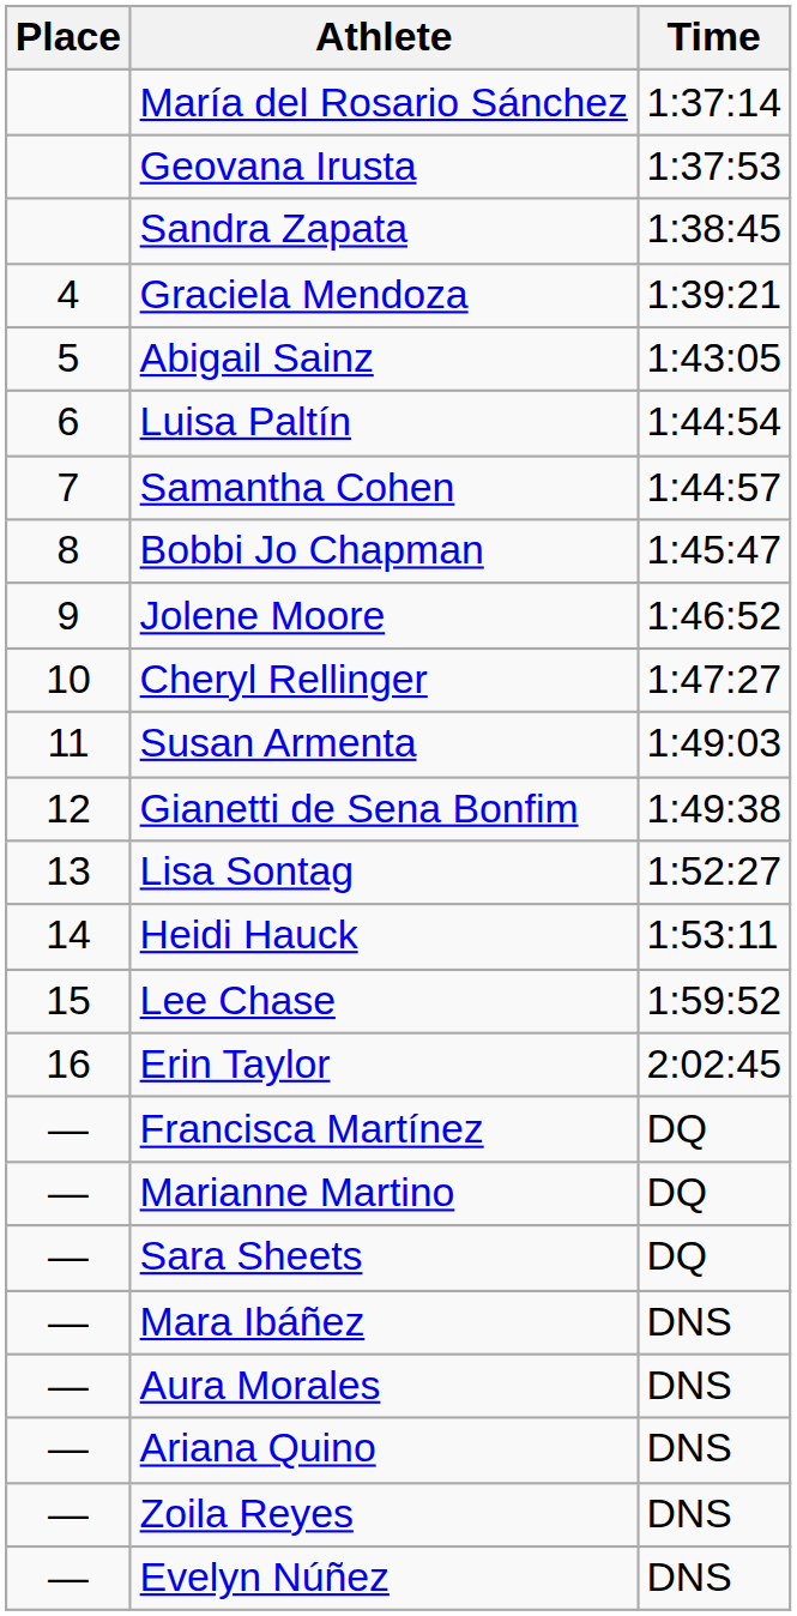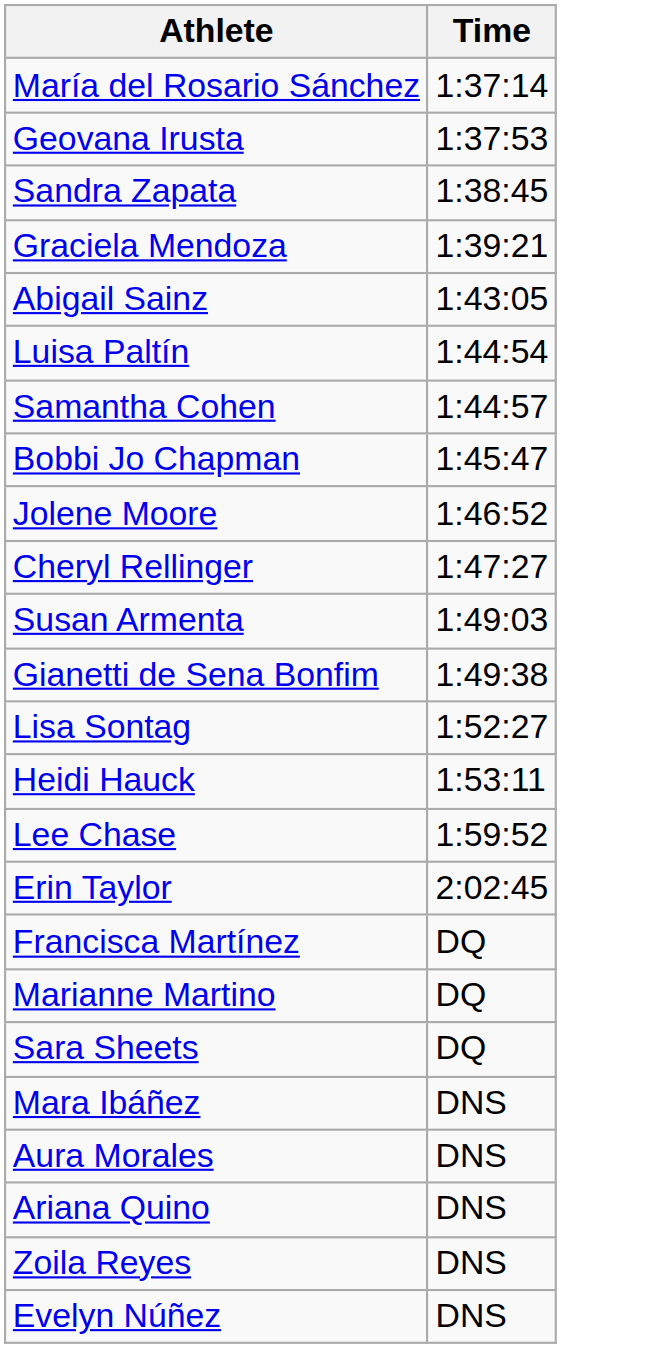 <table class=wikitable>
 <tr>
-<th>Place</th>
 <th>Athlete</th>
 <th>Time</th>
 </tr>
 <tr>
-<td align=center></td>
 <td><a href='#'>María del Rosario Sánchez</a> </td>
 <td>1:37:14</td>
 </tr>
 <tr>
-<td align=center></td>
 <td><a href='#'>Geovana Irusta</a> </td>
 <td>1:37:53</td>
 </tr>
 <tr>
-<td align=center></td>
 <td><a href='#'>Sandra Zapata</a> </td>
 <td>1:38:45</td>
 </tr>
 <tr>
-<td align=center>4</td>
 <td><a href='#'>Graciela Mendoza</a> </td>
 <td>1:39:21</td>
 </tr>
 <tr>
-<td align=center>5</td>
 <td><a href='#'>Abigail Sainz</a> </td>
 <td>1:43:05</td>
 </tr>
 <tr>
-<td align=center>6</td>
 <td><a href='#'>Luisa Paltín</a> </td>
 <td>1:44:54</td>
 </tr>
 <tr>
-<td align=center>7</td>
 <td><a href='#'>Samantha Cohen</a> </td>
 <td>1:44:57</td>
 </tr>
 <tr>
-<td align=center>8</td>
 <td><a href='#'>Bobbi Jo Chapman</a> </td>
 <td>1:45:47</td>
 </tr>
 <tr>
-<td align=center>9</td>
 <td><a href='#'>Jolene Moore</a> </td>
 <td>1:46:52</td>
 </tr>
 <tr>
-<td align=center>10</td>
 <td><a href='#'>Cheryl Rellinger</a> </td>
 <td>1:47:27</td>
 </tr>
 <tr>
-<td align=center>11</td>
 <td><a href='#'>Susan Armenta</a> </td>
 <td>1:49:03</td>
 </tr>
 <tr>
-<td align=center>12</td>
 <td><a href='#'>Gianetti de Sena Bonfim</a> </td>
 <td>1:49:38</td>
 </tr>
 <tr>
-<td align=center>13</td>
 <td><a href='#'>Lisa Sontag</a> </td>
 <td>1:52:27</td>
 </tr>
 <tr>
-<td align=center>14</td>
 <td><a href='#'>Heidi Hauck</a> </td>
 <td>1:53:11</td>
 </tr>
 <tr>
-<td align=center>15</td>
 <td><a href='#'>Lee Chase</a> </td>
 <td>1:59:52</td>
 </tr>
 <tr>
-<td align=center>16</td>
 <td><a href='#'>Erin Taylor</a> </td>
 <td>2:02:45</td>
 </tr>
 <tr>
-<td align=center>—</td>
 <td><a href='#'>Francisca Martínez</a> </td>
 <td>DQ</td>
 </tr>
 <tr>
-<td align=center>—</td>
 <td><a href='#'>Marianne Martino</a> </td>
 <td>DQ</td>
 </tr>
 <tr>
-<td align=center>—</td>
 <td><a href='#'>Sara Sheets</a> </td>
 <td>DQ</td>
 </tr>
 <tr>
-<td align=center>—</td>
 <td><a href='#'>Mara Ibáñez</a> </td>
 <td>DNS</td>
 </tr>
 <tr>
-<td align=center>—</td>
 <td><a href='#'>Aura Morales</a> </td>
 <td>DNS</td>
 </tr>
 <tr>
-<td align=center>—</td>
 <td><a href='#'>Ariana Quino</a> </td>
 <td>DNS</td>
 </tr>
 <tr>
-<td align=center>—</td>
 <td><a href='#'>Zoila Reyes</a> </td>
 <td>DNS</td>
 </tr>
 <tr>
-<td align=center>—</td>
 <td><a href='#'>Evelyn Núñez</a> </td>
 <td>DNS</td>
 </tr>
 </table>
